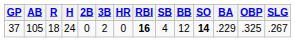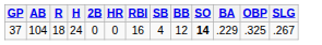 <table class="wikitable">
 <tr>
 <th><a href='#'>GP</a></th>
 <th><a href='#'>AB</a></th>
 <th><a href='#'>R</a></th>
 <th><a href='#'>H</a></th>
 <th><a href='#'>2B</a></th>
-<th><a href='#'>3B</a></th>
 <th><a href='#'>HR</a></th>
 <th><a href='#'>RBI</a></th>
 <th><a href='#'>SB</a></th>
 <th><a href='#'>BB</a></th>
 <th><a href='#'>SO</a></th>
 <th><a href='#'>BA</a></th>
 <th><a href='#'>OBP</a></th>
 <th><a href='#'>SLG</a></th>
 </tr>
 <tr align=center>
 <td>37</td>
-<td>105</td>
+<td>104</td>
 <td>18</td>
 <td>24</td>
 <td>0</td>
-<td>2</td>
 <td>0</td>
-<td><strong>16</strong></td>
+<td>16</td>
 <td>4</td>
 <td>12</td>
 <td><strong>14</strong></td>
 <td>.229</td>
 <td>.325</td>
 <td>.267</td>
 </tr>
 </table>
